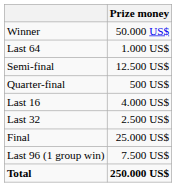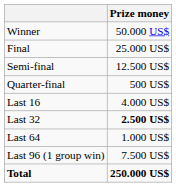 <table class="wikitable">
 <tr>
 <th></th>
 <th>Prize money</th>
 </tr>
 <tr>
 <td>Winner</td>
 <td style="text-align:right">50.000 <a href='#'>US$</a></td>
 </tr>
 <tr>
-<td>Last 64</td>
-<td style="text-align:right">1.000 US$</td>
+<td>Final</td>
+<td style="text-align:right">25.000 US$</td>
 </tr>
 <tr>
 <td>Semi-final</td>
 <td style="text-align:right">12.500 US$</td>
 </tr>
 <tr>
 <td>Quarter-final</td>
 <td style="text-align:right">500 US$</td>
 </tr>
 <tr>
 <td>Last 16</td>
 <td style="text-align:right">4.000 US$</td>
 </tr>
 <tr>
 <td>Last 32</td>
-<td style="text-align:right">2.500 US$</td>
+<td style="text-align:right"><strong>2.500 US$</strong></td>
 </tr>
 <tr>
-<td>Final</td>
-<td style="text-align:right">25.000 US$</td>
+<td>Last 64</td>
+<td style="text-align:right">1.000 US$</td>
 </tr>
 <tr>
 <td>Last 96 (1 group win)</td>
 <td style="text-align:right">7.500 US$</td>
 </tr>
 <tr>
 <td><strong>Total</strong></td>
 <td style="text-align:right"><strong>250.000 US$</strong></td>
 </tr>
 </table>
